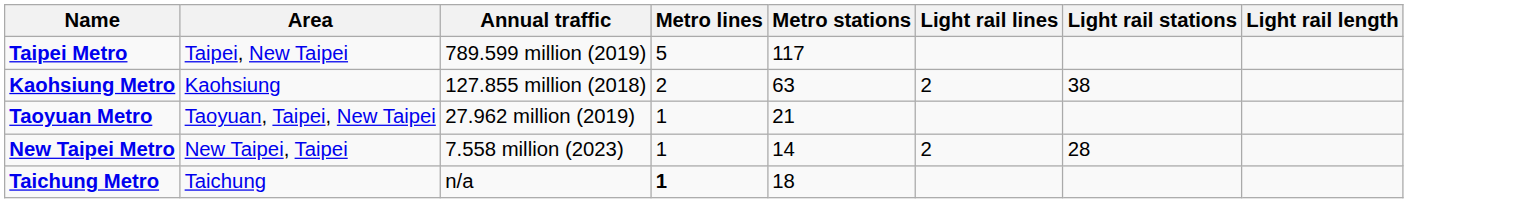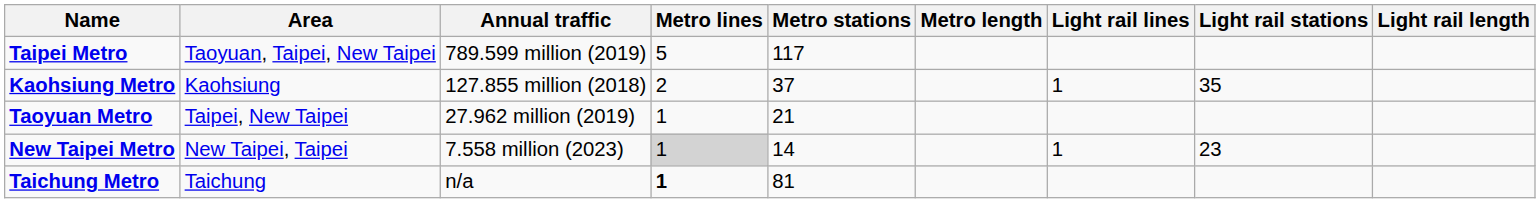 <table class="wikitable sortable">
 <tr>
 <th>Name</th>
 <th>Area</th>
 <th>Annual traffic</th>
 <th>Metro lines</th>
 <th>Metro stations</th>
+<th>Metro length</th>
 <th>Light rail lines</th>
 <th>Light rail stations</th>
 <th>Light rail length</th>
 </tr>
 <tr>
 <td><strong><a href='#'>Taipei Metro</a></strong></td>
-<td><a href='#'>Taipei</a>, <a href='#'>New Taipei</a></td>
+<td><a href='#'>Taoyuan</a>, <a href='#'>Taipei</a>, <a href='#'>New Taipei</a></td>
 <td>789.599 million (2019)</td>
 <td>5</td>
 <td>117</td>
+<td></td>
 <td></td>
 <td></td>
 <td></td>
 </tr>
 <tr>
 <td><strong><a href='#'>Kaohsiung Metro</a></strong></td>
 <td><a href='#'>Kaohsiung</a></td>
 <td>127.855 million (2018)</td>
 <td>2</td>
-<td>63</td>
-<td>2</td>
-<td>38</td>
+<td>37</td>
+<td></td>
+<td>1</td>
+<td>35</td>
 <td></td>
 </tr>
 <tr>
 <td><strong><a href='#'>Taoyuan Metro</a></strong></td>
-<td><a href='#'>Taoyuan</a>, <a href='#'>Taipei</a>, <a href='#'>New Taipei</a></td>
+<td><a href='#'>Taipei</a>, <a href='#'>New Taipei</a></td>
 <td>27.962 million (2019)</td>
 <td>1</td>
 <td>21</td>
+<td></td>
 <td></td>
 <td></td>
 <td></td>
 </tr>
 <tr>
 <td><strong><a href='#'>New Taipei Metro</a></strong></td>
 <td><a href='#'>New Taipei</a>, <a href='#'>Taipei</a></td>
 <td>7.558 million (2023)</td>
+<td style="background: lightgrey;">1</td>
+<td>14</td>
+<td></td>
 <td>1</td>
-<td>14</td>
-<td>2</td>
-<td>28</td>
+<td>23</td>
 <td></td>
 </tr>
 <tr>
 <td><strong><a href='#'>Taichung Metro</a></strong></td>
 <td><a href='#'>Taichung</a></td>
 <td>n/a</td>
 <td><strong>1</strong></td>
-<td>18</td>
+<td>81</td>
+<td></td>
 <td></td>
 <td></td>
 <td></td>
 </tr>
 </table>
